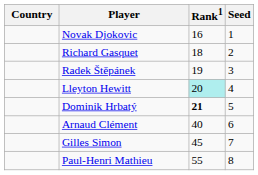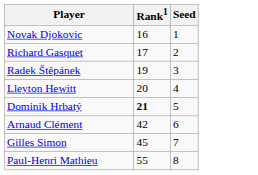 <table class="sortable wikitable">
 <tr>
-<th width="70">Country</th>
 <th width="175">Player</th>
 <th>Rank<sup>1</sup></th>
 <th>Seed</th>
 </tr>
 <tr>
-<td></td>
 <td><a href='#'>Novak Djokovic</a></td>
 <td>16</td>
 <td>1</td>
 </tr>
 <tr>
-<td></td>
 <td><a href='#'>Richard Gasquet</a></td>
-<td>18</td>
+<td>17</td>
 <td>2</td>
 </tr>
 <tr>
-<td></td>
 <td><a href='#'>Radek Štěpánek</a></td>
 <td>19</td>
 <td>3</td>
 </tr>
 <tr>
-<td></td>
 <td><a href='#'>Lleyton Hewitt</a></td>
-<td style="background: paleturquoise;">20</td>
+<td>20</td>
 <td>4</td>
 </tr>
 <tr>
-<td></td>
 <td><a href='#'>Dominik Hrbatý</a></td>
 <td><strong>21</strong></td>
 <td>5</td>
 </tr>
 <tr>
-<td></td>
 <td><a href='#'>Arnaud Clément</a></td>
-<td>40</td>
+<td>42</td>
 <td>6</td>
 </tr>
 <tr>
-<td></td>
 <td><a href='#'>Gilles Simon</a></td>
 <td>45</td>
 <td>7</td>
 </tr>
 <tr>
-<td></td>
 <td><a href='#'>Paul-Henri Mathieu</a></td>
 <td>55</td>
 <td>8</td>
 </tr>
 </table>
